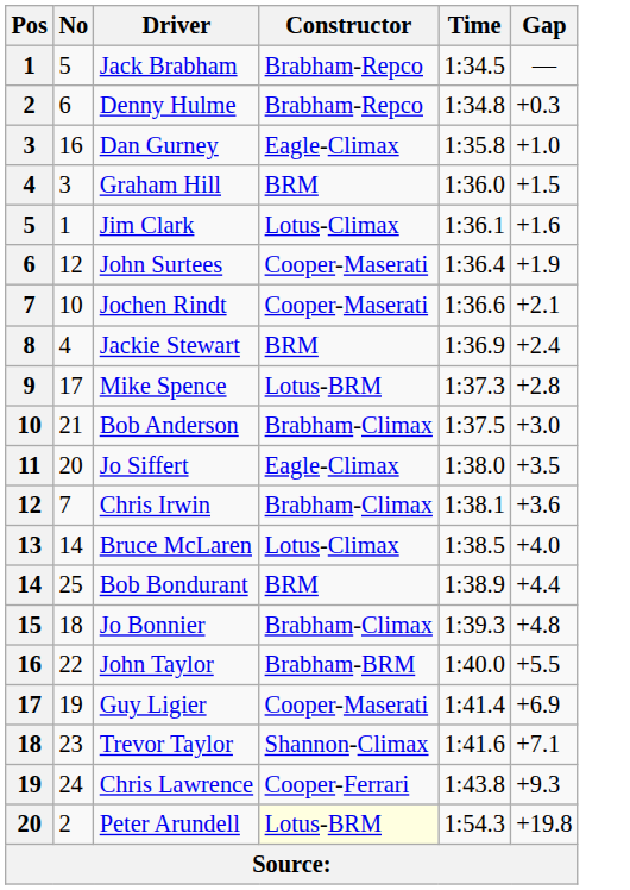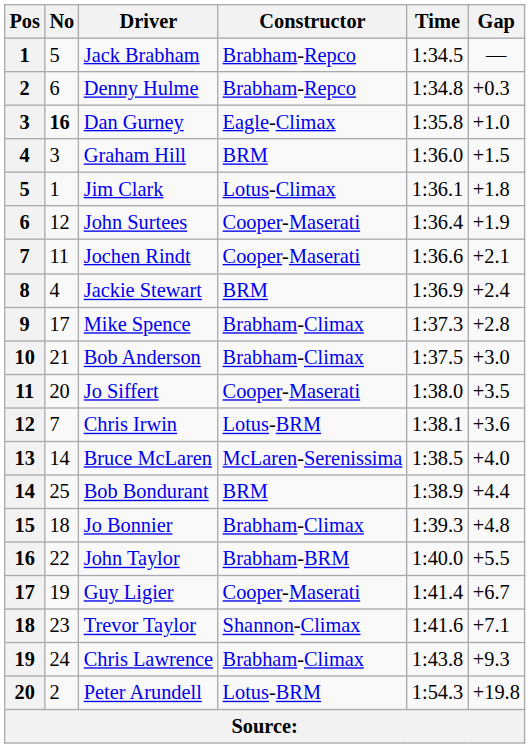 <table class="wikitable sortable" style="font-size: 95%">
 <tr>
 <th>Pos</th>
 <th>No</th>
 <th>Driver</th>
 <th>Constructor</th>
 <th>Time</th>
 <th>Gap</th>
 </tr>
 <tr>
 <th>1</th>
 <td>5</td>
 <td> <a href='#'>Jack Brabham</a></td>
 <td><a href='#'>Brabham</a>-<a href='#'>Repco</a></td>
 <td>1:34.5</td>
 <td align="center">—</td>
 </tr>
 <tr>
 <th>2</th>
 <td>6</td>
 <td> <a href='#'>Denny Hulme</a></td>
 <td><a href='#'>Brabham</a>-<a href='#'>Repco</a></td>
 <td>1:34.8</td>
 <td>+0.3</td>
 </tr>
 <tr>
 <th>3</th>
-<td>16</td>
+<td><strong>16</strong></td>
 <td> <a href='#'>Dan Gurney</a></td>
 <td><a href='#'>Eagle</a>-<a href='#'>Climax</a></td>
 <td>1:35.8</td>
 <td>+1.0</td>
 </tr>
 <tr>
 <th>4</th>
 <td>3</td>
 <td> <a href='#'>Graham Hill</a></td>
 <td><a href='#'>BRM</a></td>
 <td>1:36.0</td>
 <td>+1.5</td>
 </tr>
 <tr>
 <th>5</th>
 <td>1</td>
 <td> <a href='#'>Jim Clark</a></td>
 <td><a href='#'>Lotus</a>-<a href='#'>Climax</a></td>
 <td>1:36.1</td>
-<td>+1.6</td>
+<td>+1.8</td>
 </tr>
 <tr>
 <th>6</th>
 <td>12</td>
 <td> <a href='#'>John Surtees</a></td>
 <td><a href='#'>Cooper</a>-<a href='#'>Maserati</a></td>
 <td>1:36.4</td>
 <td>+1.9</td>
 </tr>
 <tr>
 <th>7</th>
-<td>10</td>
+<td>11</td>
 <td> <a href='#'>Jochen Rindt</a></td>
 <td><a href='#'>Cooper</a>-<a href='#'>Maserati</a></td>
 <td>1:36.6</td>
 <td>+2.1</td>
 </tr>
 <tr>
 <th>8</th>
 <td>4</td>
 <td> <a href='#'>Jackie Stewart</a></td>
 <td><a href='#'>BRM</a></td>
 <td>1:36.9</td>
 <td>+2.4</td>
 </tr>
 <tr>
 <th>9</th>
 <td>17</td>
 <td> <a href='#'>Mike Spence</a></td>
-<td><a href='#'>Lotus</a>-<a href='#'>BRM</a></td>
+<td><a href='#'>Brabham</a>-<a href='#'>Climax</a></td>
 <td>1:37.3</td>
 <td>+2.8</td>
 </tr>
 <tr>
 <th>10</th>
 <td>21</td>
 <td> <a href='#'>Bob Anderson</a></td>
 <td><a href='#'>Brabham</a>-<a href='#'>Climax</a></td>
 <td>1:37.5</td>
 <td>+3.0</td>
 </tr>
 <tr>
 <th>11</th>
 <td>20</td>
 <td> <a href='#'>Jo Siffert</a></td>
-<td><a href='#'>Eagle</a>-<a href='#'>Climax</a></td>
+<td><a href='#'>Cooper</a>-<a href='#'>Maserati</a></td>
 <td>1:38.0</td>
 <td>+3.5</td>
 </tr>
 <tr>
 <th>12</th>
 <td>7</td>
 <td> <a href='#'>Chris Irwin</a></td>
-<td><a href='#'>Brabham</a>-<a href='#'>Climax</a></td>
+<td><a href='#'>Lotus</a>-<a href='#'>BRM</a></td>
 <td>1:38.1</td>
 <td>+3.6</td>
 </tr>
 <tr>
 <th>13</th>
 <td>14</td>
 <td> <a href='#'>Bruce McLaren</a></td>
-<td><a href='#'>Lotus</a>-<a href='#'>Climax</a></td>
+<td><a href='#'>McLaren</a>-<a href='#'>Serenissima</a></td>
 <td>1:38.5</td>
 <td>+4.0</td>
 </tr>
 <tr>
 <th>14</th>
 <td>25</td>
 <td> <a href='#'>Bob Bondurant</a></td>
 <td><a href='#'>BRM</a></td>
 <td>1:38.9</td>
 <td>+4.4</td>
 </tr>
 <tr>
 <th>15</th>
 <td>18</td>
 <td> <a href='#'>Jo Bonnier</a></td>
 <td><a href='#'>Brabham</a>-<a href='#'>Climax</a></td>
 <td>1:39.3</td>
 <td>+4.8</td>
 </tr>
 <tr>
 <th>16</th>
 <td>22</td>
 <td> <a href='#'>John Taylor</a></td>
 <td><a href='#'>Brabham</a>-<a href='#'>BRM</a></td>
 <td>1:40.0</td>
 <td>+5.5</td>
 </tr>
 <tr>
 <th>17</th>
 <td>19</td>
 <td> <a href='#'>Guy Ligier</a></td>
 <td><a href='#'>Cooper</a>-<a href='#'>Maserati</a></td>
 <td>1:41.4</td>
-<td>+6.9</td>
+<td>+6.7</td>
 </tr>
 <tr>
 <th>18</th>
 <td>23</td>
 <td> <a href='#'>Trevor Taylor</a></td>
 <td><a href='#'>Shannon</a>-<a href='#'>Climax</a></td>
 <td>1:41.6</td>
 <td>+7.1</td>
 </tr>
 <tr>
 <th>19</th>
 <td>24</td>
 <td> <a href='#'>Chris Lawrence</a></td>
-<td><a href='#'>Cooper</a>-<a href='#'>Ferrari</a></td>
+<td><a href='#'>Brabham</a>-<a href='#'>Climax</a></td>
 <td>1:43.8</td>
 <td>+9.3</td>
 </tr>
 <tr>
 <th>20</th>
 <td>2</td>
 <td> <a href='#'>Peter Arundell</a></td>
-<td style="background: lightyellow;"><a href='#'>Lotus</a>-<a href='#'>BRM</a></td>
+<td><a href='#'>Lotus</a>-<a href='#'>BRM</a></td>
 <td>1:54.3</td>
 <td>+19.8</td>
 </tr>
 <tr>
 <th colspan="6">Source:</th>
 </tr>
 </table>
